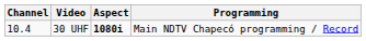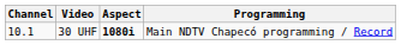 <table class="wikitable">
 <tr>
 <th>Channel</th>
 <th>Video</th>
 <th>Aspect</th>
 <th>Programming</th>
 </tr>
 <tr>
-<td>10.4</td>
+<td>10.1</td>
 <td>30 UHF</td>
 <td><strong>1080i</strong></td>
 <td>Main NDTV Chapecó programming / <a href='#'>Record</a></td>
 </tr>
 </table>
